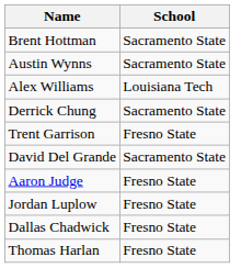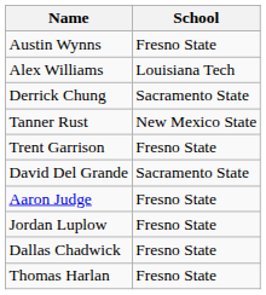 <table class=wikitable>
 <tr>
 <th>Name</th>
 <th>School</th>
 </tr>
 <tr>
-<td>Brent Hottman</td>
-<td>Sacramento State</td>
-</tr>
-<tr>
 <td>Austin Wynns</td>
-<td>Sacramento State</td>
+<td>Fresno State</td>
 </tr>
 <tr>
 <td>Alex Williams</td>
 <td>Louisiana Tech</td>
 </tr>
 <tr>
 <td>Derrick Chung</td>
 <td>Sacramento State</td>
+</tr>
+<tr>
+<td>Tanner Rust</td>
+<td>New Mexico State</td>
 </tr>
 <tr>
 <td>Trent Garrison</td>
 <td>Fresno State</td>
 </tr>
 <tr>
 <td>David Del Grande</td>
 <td>Sacramento State</td>
 </tr>
 <tr>
 <td><a href='#'>Aaron Judge</a></td>
 <td>Fresno State</td>
 </tr>
 <tr>
 <td>Jordan Luplow</td>
 <td>Fresno State</td>
 </tr>
 <tr>
 <td>Dallas Chadwick</td>
 <td>Fresno State</td>
 </tr>
 <tr>
 <td>Thomas Harlan</td>
 <td>Fresno State</td>
 </tr>
 </table>
